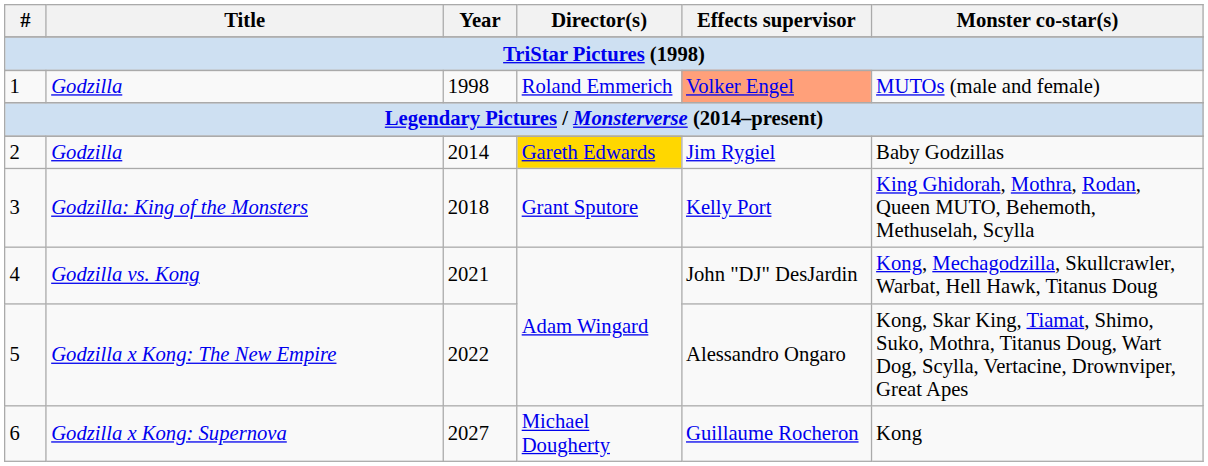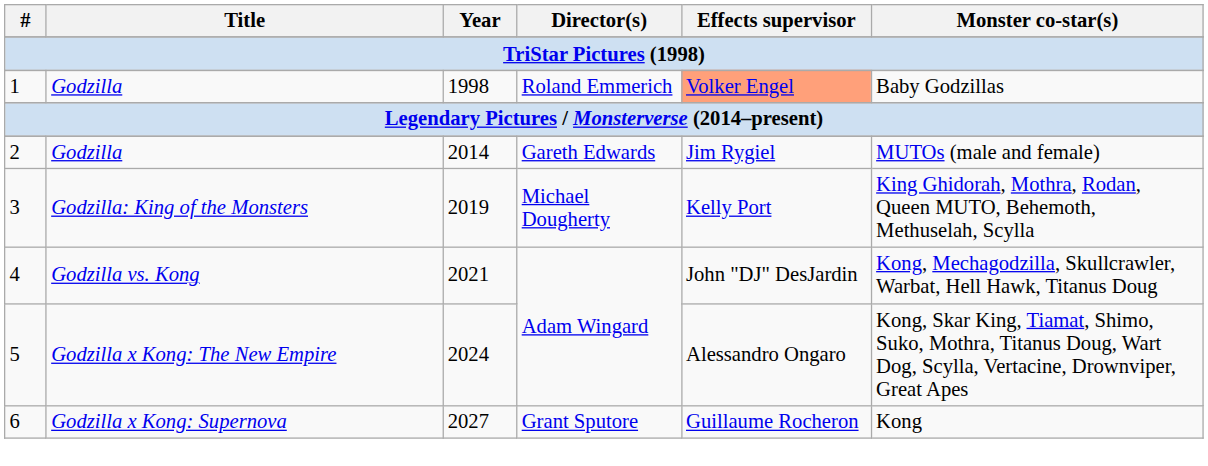 <table class="wikitable">
 <tr>
 <th style="width:25px">#</th>
 <th style="width:300px;">Title</th>
 <th style="width:50px;">Year</th>
 <th style="width:120px;">Director(s)</th>
 <th style="width:140px;">Effects supervisor</th>
 <th style="width:250px;">Monster co-star(s)</th>
 </tr>
 <tr>
 </tr>
 <tr>
 <th colspan="6" style="background-color:#CEE0F2;"><a href='#'>TriStar Pictures</a> (1998)</th>
 </tr>
 <tr>
 </tr>
 <tr>
 </tr>
 <tr>
 <td>1</td>
 <td><em><a href='#'>Godzilla</a></em></td>
 <td>1998</td>
 <td><a href='#'>Roland Emmerich</a></td>
 <td style="background: lightsalmon;"><a href='#'>Volker Engel</a></td>
-<td><a href='#'>MUTOs</a> (male and female)</td>
+<td>Baby Godzillas</td>
 </tr>
 <tr>
 </tr>
 <tr>
 <th colspan="6" style="background-color:#CEE0F2;"><a href='#'>Legendary Pictures</a> / <em><a href='#'>Monsterverse</a></em> (2014–present)</th>
 </tr>
 <tr>
 </tr>
 <tr>
 </tr>
 <tr>
 <td>2</td>
 <td><em><a href='#'>Godzilla</a></em></td>
 <td>2014</td>
-<td style="background: gold;"><a href='#'>Gareth Edwards</a></td>
+<td><a href='#'>Gareth Edwards</a></td>
 <td><a href='#'>Jim Rygiel</a></td>
-<td>Baby Godzillas</td>
+<td><a href='#'>MUTOs</a> (male and female)</td>
 </tr>
 <tr>
 <td>3</td>
 <td><em><a href='#'>Godzilla: King of the Monsters</a></em></td>
-<td>2018</td>
-<td><a href='#'>Grant Sputore</a></td>
+<td>2019</td>
+<td><a href='#'>Michael Dougherty</a></td>
 <td><a href='#'>Kelly Port</a></td>
 <td><a href='#'>King Ghidorah</a>, <a href='#'>Mothra</a>, <a href='#'>Rodan</a>, Queen MUTO, Behemoth, Methuselah, Scylla</td>
 </tr>
 <tr>
 <td>4</td>
 <td><em><a href='#'>Godzilla vs. Kong</a></em></td>
 <td>2021</td>
 <td rowspan=2><a href='#'>Adam Wingard</a></td>
 <td>John "DJ" DesJardin</td>
 <td><a href='#'>Kong</a>, <a href='#'>Mechagodzilla</a>, Skullcrawler, Warbat, Hell Hawk, Titanus Doug</td>
 </tr>
 <tr>
 <td>5</td>
 <td><em><a href='#'>Godzilla x Kong: The New Empire</a></em></td>
-<td>2022</td>
+<td>2024</td>
 <td>Alessandro Ongaro</td>
 <td>Kong, Skar King, <a href='#'>Tiamat</a>, Shimo, Suko, Mothra, Titanus Doug, Wart Dog, Scylla, Vertacine, Drownviper, Great Apes</td>
 </tr>
 <tr>
 <td>6</td>
 <td><em><a href='#'>Godzilla x Kong: Supernova</a></em></td>
 <td>2027</td>
-<td><a href='#'>Michael Dougherty</a></td>
+<td><a href='#'>Grant Sputore</a></td>
 <td><a href='#'>Guillaume Rocheron</a></td>
 <td>Kong</td>
 </tr>
 </table>
